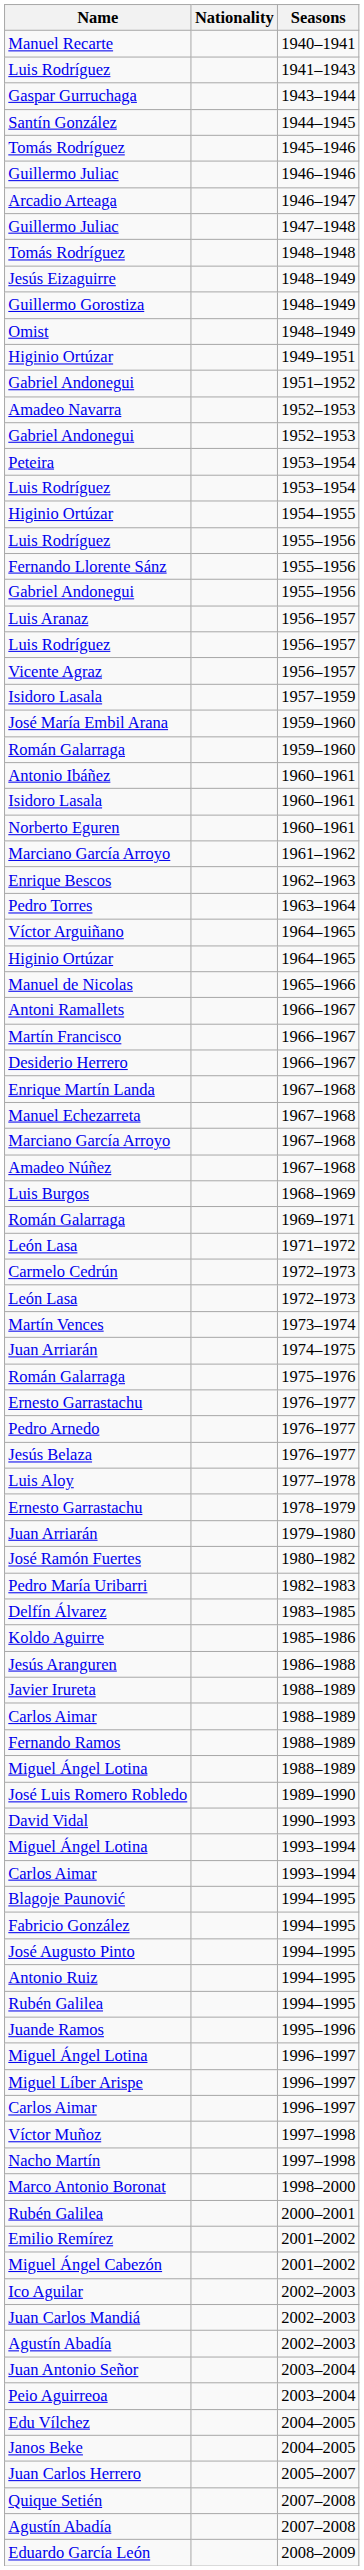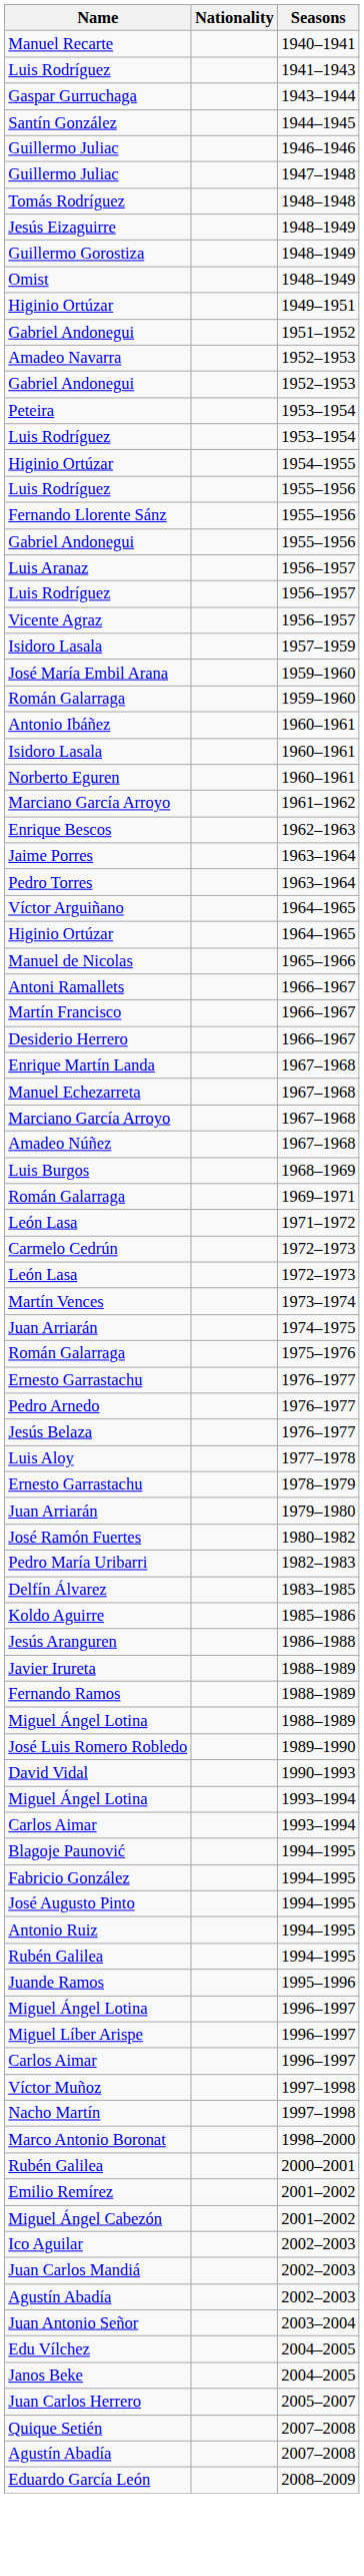 <table class="wikitable">
 <tr>
 <th>Name</th>
 <th>Nationality</th>
 <th>Seasons</th>
 </tr>
 <tr>
 <td><a href='#'>Manuel Recarte</a></td>
 <td></td>
 <td>1940–1941</td>
 </tr>
 <tr>
 <td><a href='#'>Luis Rodríguez</a></td>
 <td></td>
 <td>1941–1943</td>
 </tr>
 <tr>
 <td><a href='#'>Gaspar Gurruchaga</a></td>
 <td></td>
 <td>1943–1944</td>
 </tr>
 <tr>
 <td><a href='#'>Santín González</a></td>
 <td></td>
 <td>1944–1945</td>
 </tr>
 <tr>
-<td><a href='#'>Tomás Rodríguez</a></td>
-<td></td>
-<td>1945–1946</td>
-</tr>
-<tr>
 <td><a href='#'>Guillermo Juliac</a></td>
 <td></td>
 <td>1946–1946</td>
-</tr>
-<tr>
-<td><a href='#'>Arcadio Arteaga</a></td>
-<td></td>
-<td>1946–1947</td>
 </tr>
 <tr>
 <td><a href='#'>Guillermo Juliac</a></td>
 <td></td>
 <td>1947–1948</td>
 </tr>
 <tr>
 <td><a href='#'>Tomás Rodríguez</a></td>
 <td></td>
 <td>1948–1948</td>
 </tr>
 <tr>
 <td><a href='#'>Jesús Eizaguirre</a></td>
 <td></td>
 <td>1948–1949</td>
 </tr>
 <tr>
 <td><a href='#'>Guillermo Gorostiza</a></td>
 <td></td>
 <td>1948–1949</td>
 </tr>
 <tr>
 <td><a href='#'>Omist</a></td>
 <td></td>
 <td>1948–1949</td>
 </tr>
 <tr>
 <td><a href='#'>Higinio Ortúzar</a></td>
 <td></td>
 <td>1949–1951</td>
 </tr>
 <tr>
 <td><a href='#'>Gabriel Andonegui</a></td>
 <td></td>
 <td>1951–1952</td>
 </tr>
 <tr>
 <td><a href='#'>Amadeo Navarra</a></td>
 <td></td>
 <td>1952–1953</td>
 </tr>
 <tr>
 <td><a href='#'>Gabriel Andonegui</a></td>
 <td></td>
 <td>1952–1953</td>
 </tr>
 <tr>
 <td><a href='#'>Peteira</a></td>
 <td></td>
 <td>1953–1954</td>
 </tr>
 <tr>
 <td><a href='#'>Luis Rodríguez</a></td>
 <td></td>
 <td>1953–1954</td>
 </tr>
 <tr>
 <td><a href='#'>Higinio Ortúzar</a></td>
 <td></td>
 <td>1954–1955</td>
 </tr>
 <tr>
 <td><a href='#'>Luis Rodríguez</a></td>
 <td></td>
 <td>1955–1956</td>
 </tr>
 <tr>
 <td><a href='#'>Fernando Llorente Sánz</a></td>
 <td></td>
 <td>1955–1956</td>
 </tr>
 <tr>
 <td><a href='#'>Gabriel Andonegui</a></td>
 <td></td>
 <td>1955–1956</td>
 </tr>
 <tr>
 <td><a href='#'>Luis Aranaz</a></td>
 <td></td>
 <td>1956–1957</td>
 </tr>
 <tr>
 <td><a href='#'>Luis Rodríguez</a></td>
 <td></td>
 <td>1956–1957</td>
 </tr>
 <tr>
 <td><a href='#'>Vicente Agraz</a></td>
 <td></td>
 <td>1956–1957</td>
 </tr>
 <tr>
 <td><a href='#'>Isidoro Lasala</a></td>
 <td></td>
 <td>1957–1959</td>
 </tr>
 <tr>
 <td><a href='#'>José María Embil Arana</a></td>
 <td></td>
 <td>1959–1960</td>
 </tr>
 <tr>
 <td><a href='#'>Román Galarraga</a></td>
 <td></td>
 <td>1959–1960</td>
 </tr>
 <tr>
 <td><a href='#'>Antonio Ibáñez</a></td>
 <td></td>
 <td>1960–1961</td>
 </tr>
 <tr>
 <td><a href='#'>Isidoro Lasala</a></td>
 <td></td>
 <td>1960–1961</td>
 </tr>
 <tr>
 <td><a href='#'>Norberto Eguren</a></td>
 <td></td>
 <td>1960–1961</td>
 </tr>
 <tr>
 <td><a href='#'>Marciano García Arroyo</a></td>
 <td></td>
 <td>1961–1962</td>
 </tr>
 <tr>
 <td><a href='#'>Enrique Bescos</a></td>
 <td></td>
 <td>1962–1963</td>
+</tr>
+<tr>
+<td><a href='#'>Jaime Porres</a></td>
+<td></td>
+<td>1963–1964</td>
 </tr>
 <tr>
 <td><a href='#'>Pedro Torres</a></td>
 <td></td>
 <td>1963–1964</td>
 </tr>
 <tr>
 <td><a href='#'>Víctor Arguiñano</a></td>
 <td></td>
 <td>1964–1965</td>
 </tr>
 <tr>
 <td><a href='#'>Higinio Ortúzar</a></td>
 <td></td>
 <td>1964–1965</td>
 </tr>
 <tr>
 <td><a href='#'>Manuel de Nicolas</a></td>
 <td></td>
 <td>1965–1966</td>
 </tr>
 <tr>
 <td><a href='#'>Antoni Ramallets</a></td>
 <td></td>
 <td>1966–1967</td>
 </tr>
 <tr>
 <td><a href='#'>Martín Francisco</a></td>
 <td></td>
 <td>1966–1967</td>
 </tr>
 <tr>
 <td><a href='#'>Desiderio Herrero</a></td>
 <td></td>
 <td>1966–1967</td>
 </tr>
 <tr>
 <td><a href='#'>Enrique Martín Landa</a></td>
 <td></td>
 <td>1967–1968</td>
 </tr>
 <tr>
 <td><a href='#'>Manuel Echezarreta</a></td>
 <td></td>
 <td>1967–1968</td>
 </tr>
 <tr>
 <td><a href='#'>Marciano García Arroyo</a></td>
 <td></td>
 <td>1967–1968</td>
 </tr>
 <tr>
 <td><a href='#'>Amadeo Núñez</a></td>
 <td></td>
 <td>1967–1968</td>
 </tr>
 <tr>
 <td><a href='#'>Luis Burgos</a></td>
 <td></td>
 <td>1968–1969</td>
 </tr>
 <tr>
 <td><a href='#'>Román Galarraga</a></td>
 <td></td>
 <td>1969–1971</td>
 </tr>
 <tr>
 <td><a href='#'>León Lasa</a></td>
 <td></td>
 <td>1971–1972</td>
 </tr>
 <tr>
 <td><a href='#'>Carmelo Cedrún</a></td>
 <td></td>
 <td>1972–1973</td>
 </tr>
 <tr>
 <td><a href='#'>León Lasa</a></td>
 <td></td>
 <td>1972–1973</td>
 </tr>
 <tr>
 <td><a href='#'>Martín Vences</a></td>
 <td></td>
 <td>1973–1974</td>
 </tr>
 <tr>
 <td><a href='#'>Juan Arriarán</a></td>
 <td></td>
 <td>1974–1975</td>
 </tr>
 <tr>
 <td><a href='#'>Román Galarraga</a></td>
 <td></td>
 <td>1975–1976</td>
 </tr>
 <tr>
 <td><a href='#'>Ernesto Garrastachu</a></td>
 <td></td>
 <td>1976–1977</td>
 </tr>
 <tr>
 <td><a href='#'>Pedro Arnedo</a></td>
 <td></td>
 <td>1976–1977</td>
 </tr>
 <tr>
 <td><a href='#'>Jesús Belaza</a></td>
 <td></td>
 <td>1976–1977</td>
 </tr>
 <tr>
 <td><a href='#'>Luis Aloy</a></td>
 <td></td>
 <td>1977–1978</td>
 </tr>
 <tr>
 <td><a href='#'>Ernesto Garrastachu</a></td>
 <td></td>
 <td>1978–1979</td>
 </tr>
 <tr>
 <td><a href='#'>Juan Arriarán</a></td>
 <td></td>
 <td>1979–1980</td>
 </tr>
 <tr>
 <td><a href='#'>José Ramón Fuertes</a></td>
 <td></td>
 <td>1980–1982</td>
 </tr>
 <tr>
 <td><a href='#'>Pedro María Uribarri</a></td>
 <td></td>
 <td>1982–1983</td>
 </tr>
 <tr>
 <td><a href='#'>Delfín Álvarez</a></td>
 <td></td>
 <td>1983–1985</td>
 </tr>
 <tr>
 <td><a href='#'>Koldo Aguirre</a></td>
 <td></td>
 <td>1985–1986</td>
 </tr>
 <tr>
 <td><a href='#'>Jesús Aranguren</a></td>
 <td></td>
 <td>1986–1988</td>
 </tr>
 <tr>
 <td><a href='#'>Javier Irureta</a></td>
 <td></td>
 <td>1988–1989</td>
 </tr>
 <tr>
-<td><a href='#'>Carlos Aimar</a></td>
-<td></td>
-<td>1988–1989</td>
-</tr>
-<tr>
 <td><a href='#'>Fernando Ramos</a></td>
 <td></td>
 <td>1988–1989</td>
 </tr>
 <tr>
 <td><a href='#'>Miguel Ángel Lotina</a></td>
 <td></td>
 <td>1988–1989</td>
 </tr>
 <tr>
 <td><a href='#'>José Luis Romero Robledo</a></td>
 <td></td>
 <td>1989–1990</td>
 </tr>
 <tr>
 <td><a href='#'>David Vidal</a></td>
 <td></td>
 <td>1990–1993</td>
 </tr>
 <tr>
 <td><a href='#'>Miguel Ángel Lotina</a></td>
 <td></td>
 <td>1993–1994</td>
 </tr>
 <tr>
 <td><a href='#'>Carlos Aimar</a></td>
 <td></td>
 <td>1993–1994</td>
 </tr>
 <tr>
 <td><a href='#'>Blagoje Paunović</a></td>
 <td></td>
 <td>1994–1995</td>
 </tr>
 <tr>
 <td><a href='#'>Fabricio González</a></td>
 <td></td>
 <td>1994–1995</td>
 </tr>
 <tr>
 <td><a href='#'>José Augusto Pinto</a></td>
 <td></td>
 <td>1994–1995</td>
 </tr>
 <tr>
 <td><a href='#'>Antonio Ruiz</a></td>
 <td></td>
 <td>1994–1995</td>
 </tr>
 <tr>
 <td><a href='#'>Rubén Galilea</a></td>
 <td></td>
 <td>1994–1995</td>
 </tr>
 <tr>
 <td><a href='#'>Juande Ramos</a></td>
 <td></td>
 <td>1995–1996</td>
 </tr>
 <tr>
 <td><a href='#'>Miguel Ángel Lotina</a></td>
 <td></td>
 <td>1996–1997</td>
 </tr>
 <tr>
 <td><a href='#'>Miguel Líber Arispe</a></td>
 <td></td>
 <td>1996–1997</td>
 </tr>
 <tr>
 <td><a href='#'>Carlos Aimar</a></td>
 <td></td>
 <td>1996–1997</td>
 </tr>
 <tr>
 <td><a href='#'>Víctor Muñoz</a></td>
 <td></td>
 <td>1997–1998</td>
 </tr>
 <tr>
 <td><a href='#'>Nacho Martín</a></td>
 <td></td>
 <td>1997–1998</td>
 </tr>
 <tr>
 <td><a href='#'>Marco Antonio Boronat</a></td>
 <td></td>
 <td>1998–2000</td>
 </tr>
 <tr>
 <td><a href='#'>Rubén Galilea</a></td>
 <td></td>
 <td>2000–2001</td>
 </tr>
 <tr>
 <td><a href='#'>Emilio Remírez</a></td>
 <td></td>
 <td>2001–2002</td>
 </tr>
 <tr>
 <td><a href='#'>Miguel Ángel Cabezón</a></td>
 <td></td>
 <td>2001–2002</td>
 </tr>
 <tr>
 <td><a href='#'>Ico Aguilar</a></td>
 <td></td>
 <td>2002–2003</td>
 </tr>
 <tr>
 <td><a href='#'>Juan Carlos Mandiá</a></td>
 <td></td>
 <td>2002–2003</td>
 </tr>
 <tr>
 <td><a href='#'>Agustín Abadía</a></td>
 <td></td>
 <td>2002–2003</td>
 </tr>
 <tr>
 <td><a href='#'>Juan Antonio Señor</a></td>
 <td></td>
 <td>2003–2004</td>
 </tr>
 <tr>
-<td><a href='#'>Peio Aguirreoa</a></td>
-<td></td>
-<td>2003–2004</td>
-</tr>
-<tr>
 <td><a href='#'>Edu Vílchez</a></td>
 <td></td>
 <td>2004–2005</td>
 </tr>
 <tr>
 <td><a href='#'>Janos Beke</a></td>
 <td></td>
 <td>2004–2005</td>
 </tr>
 <tr>
 <td><a href='#'>Juan Carlos Herrero</a></td>
 <td></td>
 <td>2005–2007</td>
 </tr>
 <tr>
 <td><a href='#'>Quique Setién</a></td>
 <td></td>
 <td>2007–2008</td>
 </tr>
 <tr>
 <td><a href='#'>Agustín Abadía</a></td>
 <td></td>
 <td>2007–2008</td>
 </tr>
 <tr>
 <td><a href='#'>Eduardo García León</a></td>
 <td></td>
 <td>2008–2009</td>
 </tr>
 </table>
